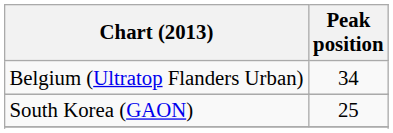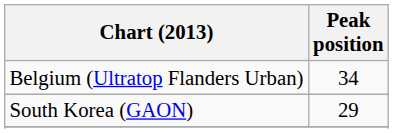 <table class="wikitable sortable">
 <tr>
 <th>Chart (2013)</th>
 <th>Peak<br>position</th>
 </tr>
 <tr>
 <td>Belgium (<a href='#'>Ultratop</a> Flanders Urban)</td>
 <td align=center>34</td>
 </tr>
 <tr>
 </tr>
 <tr>
 </tr>
 <tr>
 <td>South Korea (<a href='#'>GAON</a>)</td>
-<td style="text-align:center;">25</td>
+<td style="text-align:center;">29</td>
 </tr>
 <tr>
 </tr>
 <tr>
 </tr>
 </table>
